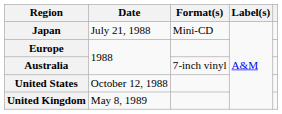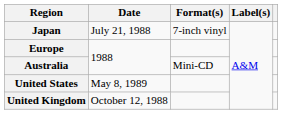 <table class="wikitable plainrowheaders">
 <tr>
 <th scope="col">Region</th>
 <th scope="col">Date</th>
 <th scope="col">Format(s)</th>
 <th scope="col">Label(s)</th>
 <th scope="col"></th>
 </tr>
 <tr>
 <th scope="row">Japan</th>
 <td>July 21, 1988</td>
-<td>Mini-CD</td>
+<td>7-inch vinyl</td>
 <td rowspan="5"><a href='#'>A&M</a></td>
 <td></td>
 </tr>
 <tr>
 <th scope="row">Europe</th>
 <td rowspan="2">1988</td>
 <td></td>
 <td></td>
 </tr>
 <tr>
 <th scope="row">Australia</th>
-<td>7-inch vinyl</td>
+<td>Mini-CD</td>
 <td></td>
 </tr>
 <tr>
 <th scope="row">United States</th>
-<td>October 12, 1988</td>
+<td>May 8, 1989</td>
 <td></td>
 <td></td>
 </tr>
 <tr>
 <th scope="row">United Kingdom</th>
-<td>May 8, 1989</td>
+<td>October 12, 1988</td>
 <td></td>
 <td></td>
 </tr>
 </table>
